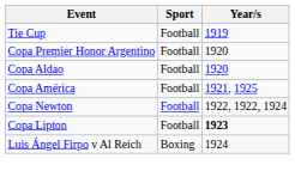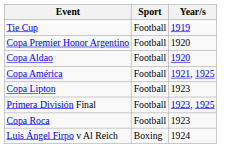 <table class= "wikitable sortable">
 <tr>
 <th>Event</th>
 <th>Sport</th>
 <th>Year/s</th>
 </tr>
 <tr>
 <td><a href='#'>Tie Cup</a></td>
 <td>Football</td>
 <td><a href='#'>1919</a></td>
 </tr>
 <tr>
 <td><a href='#'>Copa Premier Honor Argentino</a></td>
 <td>Football</td>
 <td>1920</td>
 </tr>
 <tr>
 <td><a href='#'>Copa Aldao</a></td>
 <td>Football</td>
 <td><a href='#'>1920</a></td>
 </tr>
 <tr>
 <td><a href='#'>Copa América</a></td>
 <td>Football</td>
 <td><a href='#'>1921</a>, <a href='#'>1925</a></td>
 </tr>
 <tr>
-<td><a href='#'>Copa Newton</a></td>
-<td><a href='#'>Football</a></td>
-<td>1922, 1922, 1924</td>
+<td><a href='#'>Copa Lipton</a></td>
+<td>Football</td>
+<td>1923</td>
 </tr>
 <tr>
-<td><a href='#'>Copa Lipton</a></td>
+<td><a href='#'>Primera División</a> Final</td>
 <td>Football</td>
-<td><strong>1923</strong></td>
+<td><a href='#'>1923</a>, <a href='#'>1925</a></td>
+</tr>
+<tr>
+<td><a href='#'>Copa Roca</a></td>
+<td>Football</td>
+<td>1923</td>
 </tr>
 <tr>
 <td><a href='#'>Luis Ángel Firpo</a> v Al Reich</td>
 <td>Boxing</td>
 <td>1924</td>
 </tr>
 </table>
